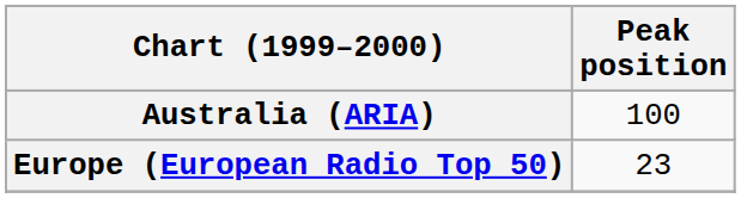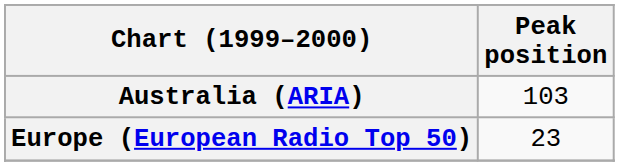 <table class="wikitable sortable plainrowheaders" style="text-align:center">
 <tr>
 <th scope="col">Chart (1999–2000)</th>
 <th scope="col">Peak<br>position</th>
 </tr>
 <tr>
 <th scope="row">Australia (<a href='#'>ARIA</a>)</th>
-<td>100</td>
+<td>103</td>
 </tr>
 <tr>
 <th scope="row">Europe (<a href='#'>European Radio Top 50</a>)</th>
 <td>23</td>
 </tr>
 <tr>
 </tr>
 <tr>
 </tr>
 <tr>
 </tr>
 <tr>
 </tr>
 <tr>
 </tr>
 <tr>
 </tr>
 <tr>
 </tr>
 <tr>
 </tr>
 </table>
